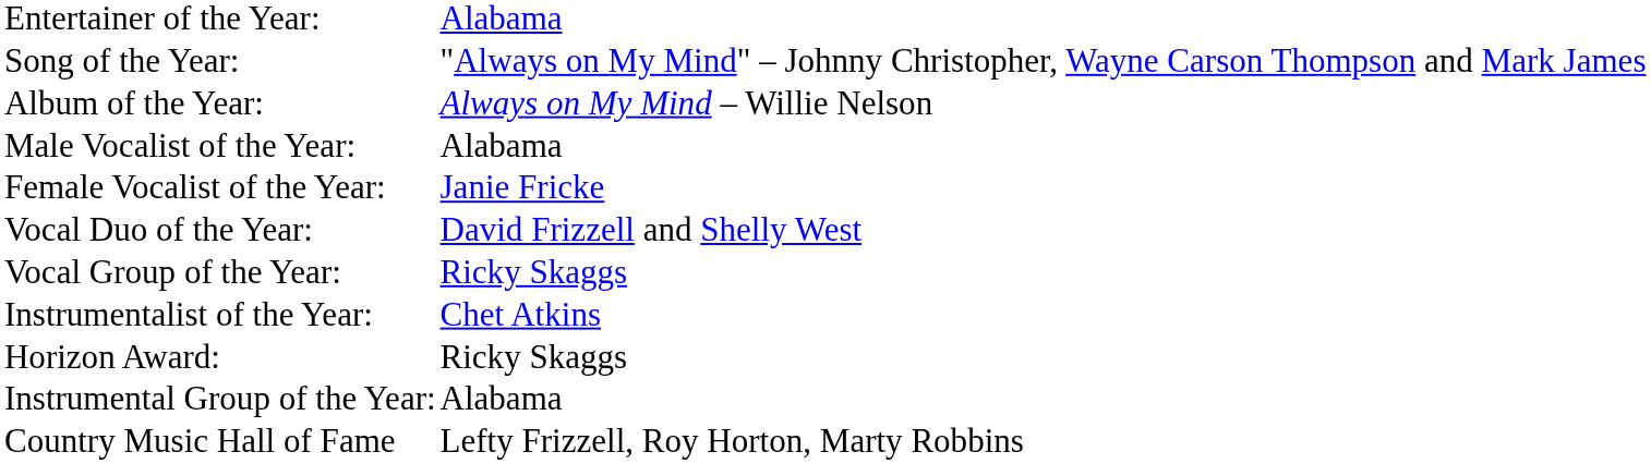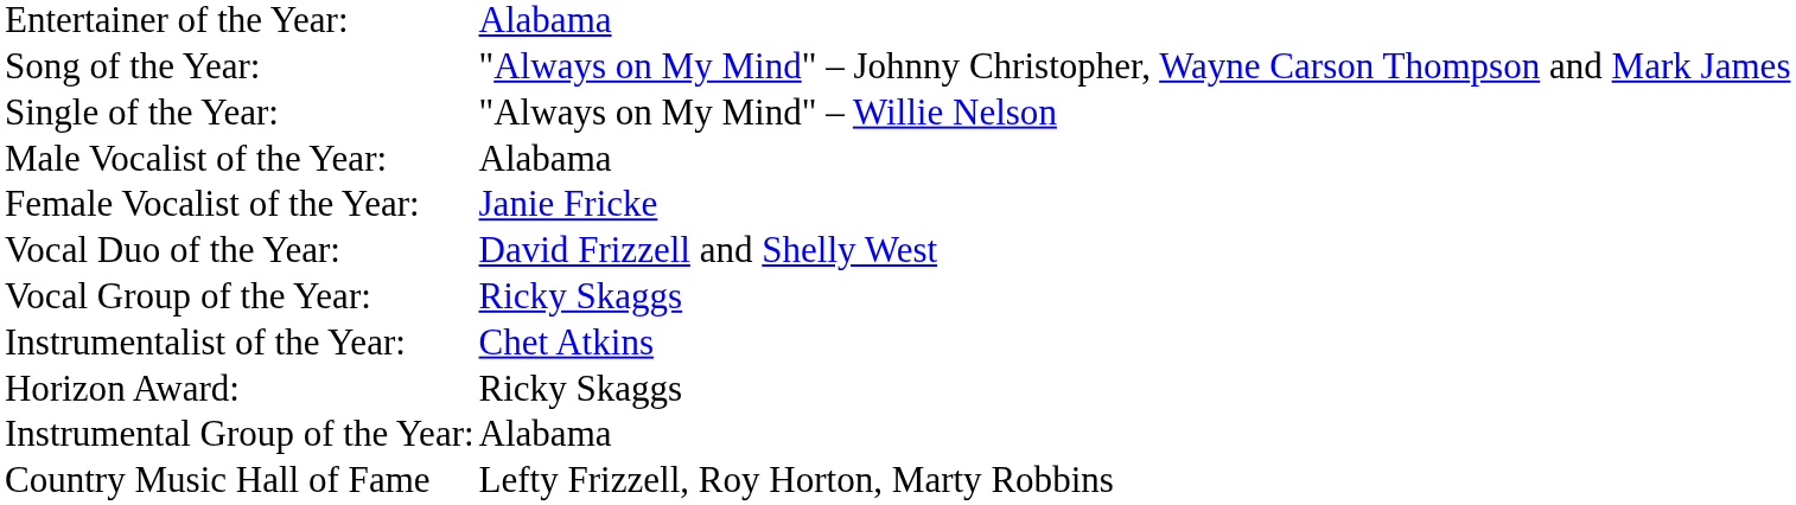 <table cellspacing="0" border="0" cellpadding="1">
 <tr>
 <td>Entertainer of the Year:</td>
 <td><a href='#'>Alabama</a></td>
 </tr>
 <tr>
 <td>Song of the Year:</td>
 <td>"<a href='#'>Always on My Mind</a>" – Johnny Christopher, <a href='#'>Wayne Carson Thompson</a> and <a href='#'>Mark James</a></td>
 </tr>
 <tr>
-<td>Album of the Year:</td>
-<td><em><a href='#'>Always on My Mind</a></em> – Willie Nelson</td>
+<td>Single of the Year:</td>
+<td>"Always on My Mind" – <a href='#'>Willie Nelson</a></td>
 </tr>
 <tr>
 <td>Male Vocalist of the Year:</td>
 <td>Alabama</td>
 </tr>
 <tr>
 <td>Female Vocalist of the Year:</td>
 <td><a href='#'>Janie Fricke</a></td>
 </tr>
 <tr>
 <td>Vocal Duo of the Year:</td>
 <td><a href='#'>David Frizzell</a> and <a href='#'>Shelly West</a></td>
 </tr>
 <tr>
 <td>Vocal Group of the Year:</td>
 <td><a href='#'>Ricky Skaggs</a></td>
 </tr>
 <tr>
 <td>Instrumentalist of the Year:</td>
 <td><a href='#'>Chet Atkins</a></td>
 </tr>
 <tr>
 <td>Horizon Award:</td>
 <td>Ricky Skaggs</td>
 </tr>
 <tr>
 <td>Instrumental Group of the Year:</td>
 <td>Alabama</td>
 </tr>
 <tr>
 <td>Country Music Hall of Fame</td>
 <td>Lefty Frizzell, Roy Horton, Marty Robbins</td>
 </tr>
 </table>
